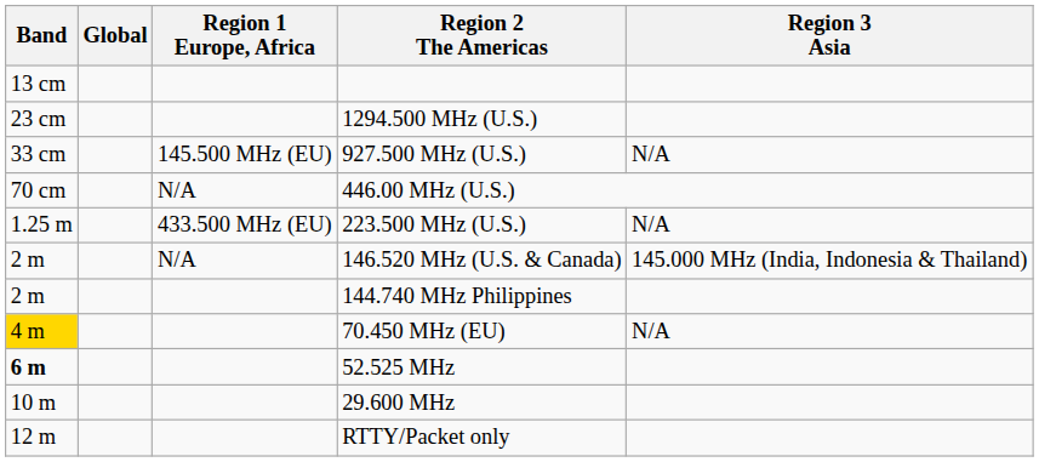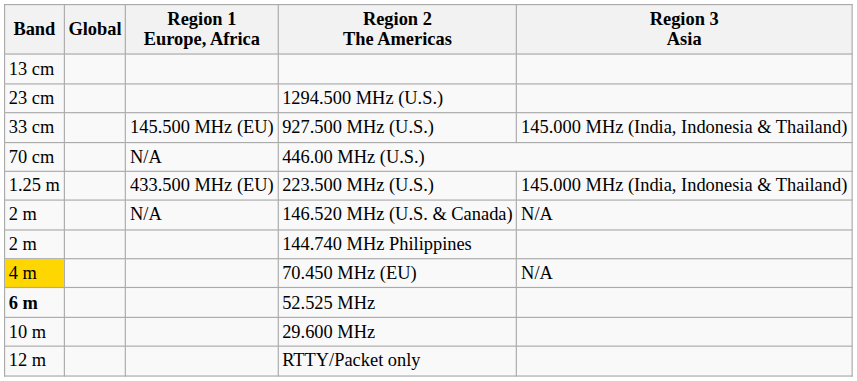 <table class="wikitable">
 <tr>
 <th>Band</th>
 <th>Global</th>
 <th>Region 1<br>Europe, Africa</th>
 <th>Region 2<br>The Americas</th>
 <th>Region 3<br>Asia</th>
 </tr>
 <tr>
 <td>13 cm</td>
 <td></td>
 <td></td>
 <td></td>
 <td></td>
 </tr>
 <tr>
 <td>23 cm</td>
 <td></td>
 <td></td>
 <td>1294.500 MHz (U.S.)</td>
 <td></td>
 </tr>
 <tr>
 <td>33 cm</td>
 <td></td>
 <td>145.500 MHz (EU)</td>
 <td>927.500 MHz (U.S.)</td>
-<td>N/A</td>
+<td>145.000 MHz (India, Indonesia & Thailand)</td>
 </tr>
 <tr>
 <td>70 cm</td>
 <td></td>
 <td>N/A</td>
 <td colspan="2">446.00 MHz (U.S.)</td>
 </tr>
 <tr>
 <td>1.25 m</td>
 <td></td>
 <td>433.500 MHz (EU)</td>
 <td>223.500 MHz (U.S.)</td>
-<td>N/A</td>
+<td>145.000 MHz (India, Indonesia & Thailand)</td>
 </tr>
 <tr>
 <td>2 m</td>
 <td></td>
 <td>N/A</td>
 <td>146.520 MHz (U.S. & Canada)</td>
-<td>145.000 MHz (India, Indonesia & Thailand)</td>
+<td>N/A</td>
 </tr>
 <tr>
 <td>2 m</td>
 <td></td>
 <td></td>
 <td>144.740 MHz Philippines </td>
 <td></td>
 </tr>
 <tr>
 <td style="background: gold;">4 m</td>
 <td></td>
 <td></td>
 <td>70.450 MHz (EU)</td>
 <td colspan="2">N/A</td>
 </tr>
 <tr>
 <td><strong>6 m</strong></td>
 <td></td>
 <td></td>
 <td>52.525 MHz</td>
 <td></td>
 </tr>
 <tr>
 <td>10 m</td>
 <td></td>
 <td></td>
 <td>29.600 MHz</td>
 <td></td>
 </tr>
 <tr>
 <td>12 m</td>
 <td></td>
 <td></td>
 <td>RTTY/Packet only</td>
 <td></td>
 </tr>
 </table>
